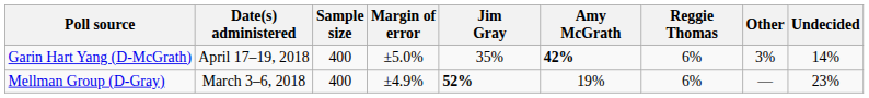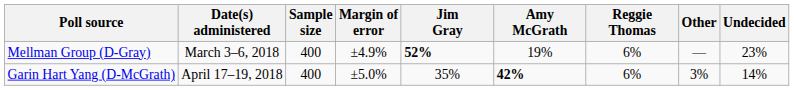 <table class="wikitable">
 <tr>
 <th>Poll source</th>
 <th>Date(s)<br>administered</th>
 <th>Sample<br>size</th>
 <th>Margin of <br>error</th>
 <th style="width:100px;">Jim<br>Gray</th>
 <th style="width:100px;">Amy<br>McGrath</th>
 <th style="width:100px;">Reggie<br>Thomas</th>
 <th>Other</th>
 <th>Undecided</th>
 </tr>
 <tr>
+<td><a href='#'>Mellman Group (D-Gray)</a></td>
+<td align=center>March 3–6, 2018</td>
+<td align=center>400</td>
+<td align=center>±4.9%</td>
+<td><strong>52%</strong></td>
+<td align=center>19%</td>
+<td align=center>6%</td>
+<td align=center>—</td>
+<td align=center>23%</td>
+</tr>
+<tr>
 <td><a href='#'>Garin Hart Yang (D-McGrath)</a></td>
 <td align=center>April 17–19, 2018</td>
 <td align=center>400</td>
 <td align=center>±5.0%</td>
 <td align=center>35%</td>
 <td><strong>42%</strong></td>
 <td align=center>6%</td>
 <td align=center>3%</td>
 <td align=center>14%</td>
 </tr>
-<tr>
-<td><a href='#'>Mellman Group (D-Gray)</a></td>
-<td align=center>March 3–6, 2018</td>
-<td align=center>400</td>
-<td align=center>±4.9%</td>
-<td><strong>52%</strong></td>
-<td align=center>19%</td>
-<td align=center>6%</td>
-<td align=center>—</td>
-<td align=center>23%</td>
-</tr>
 </table>
